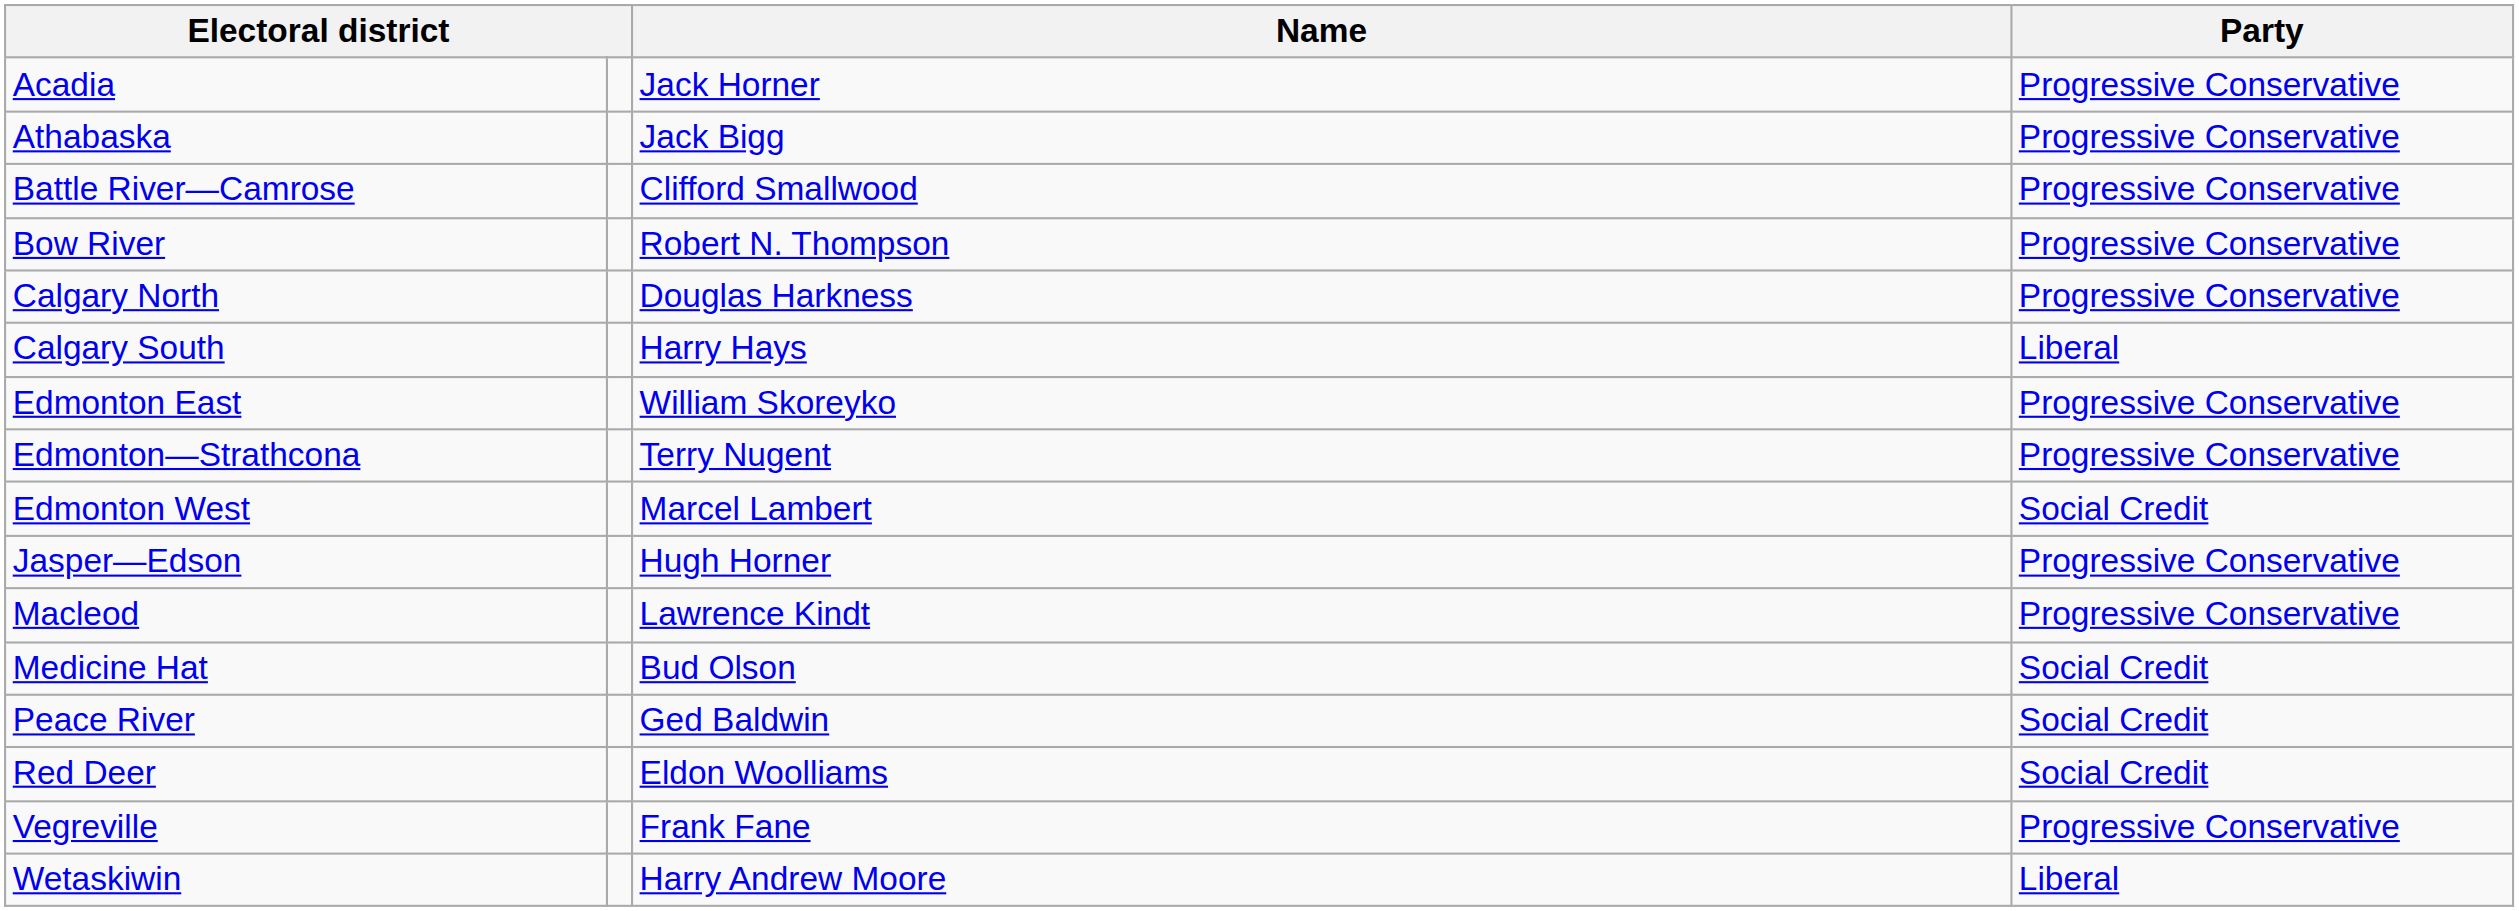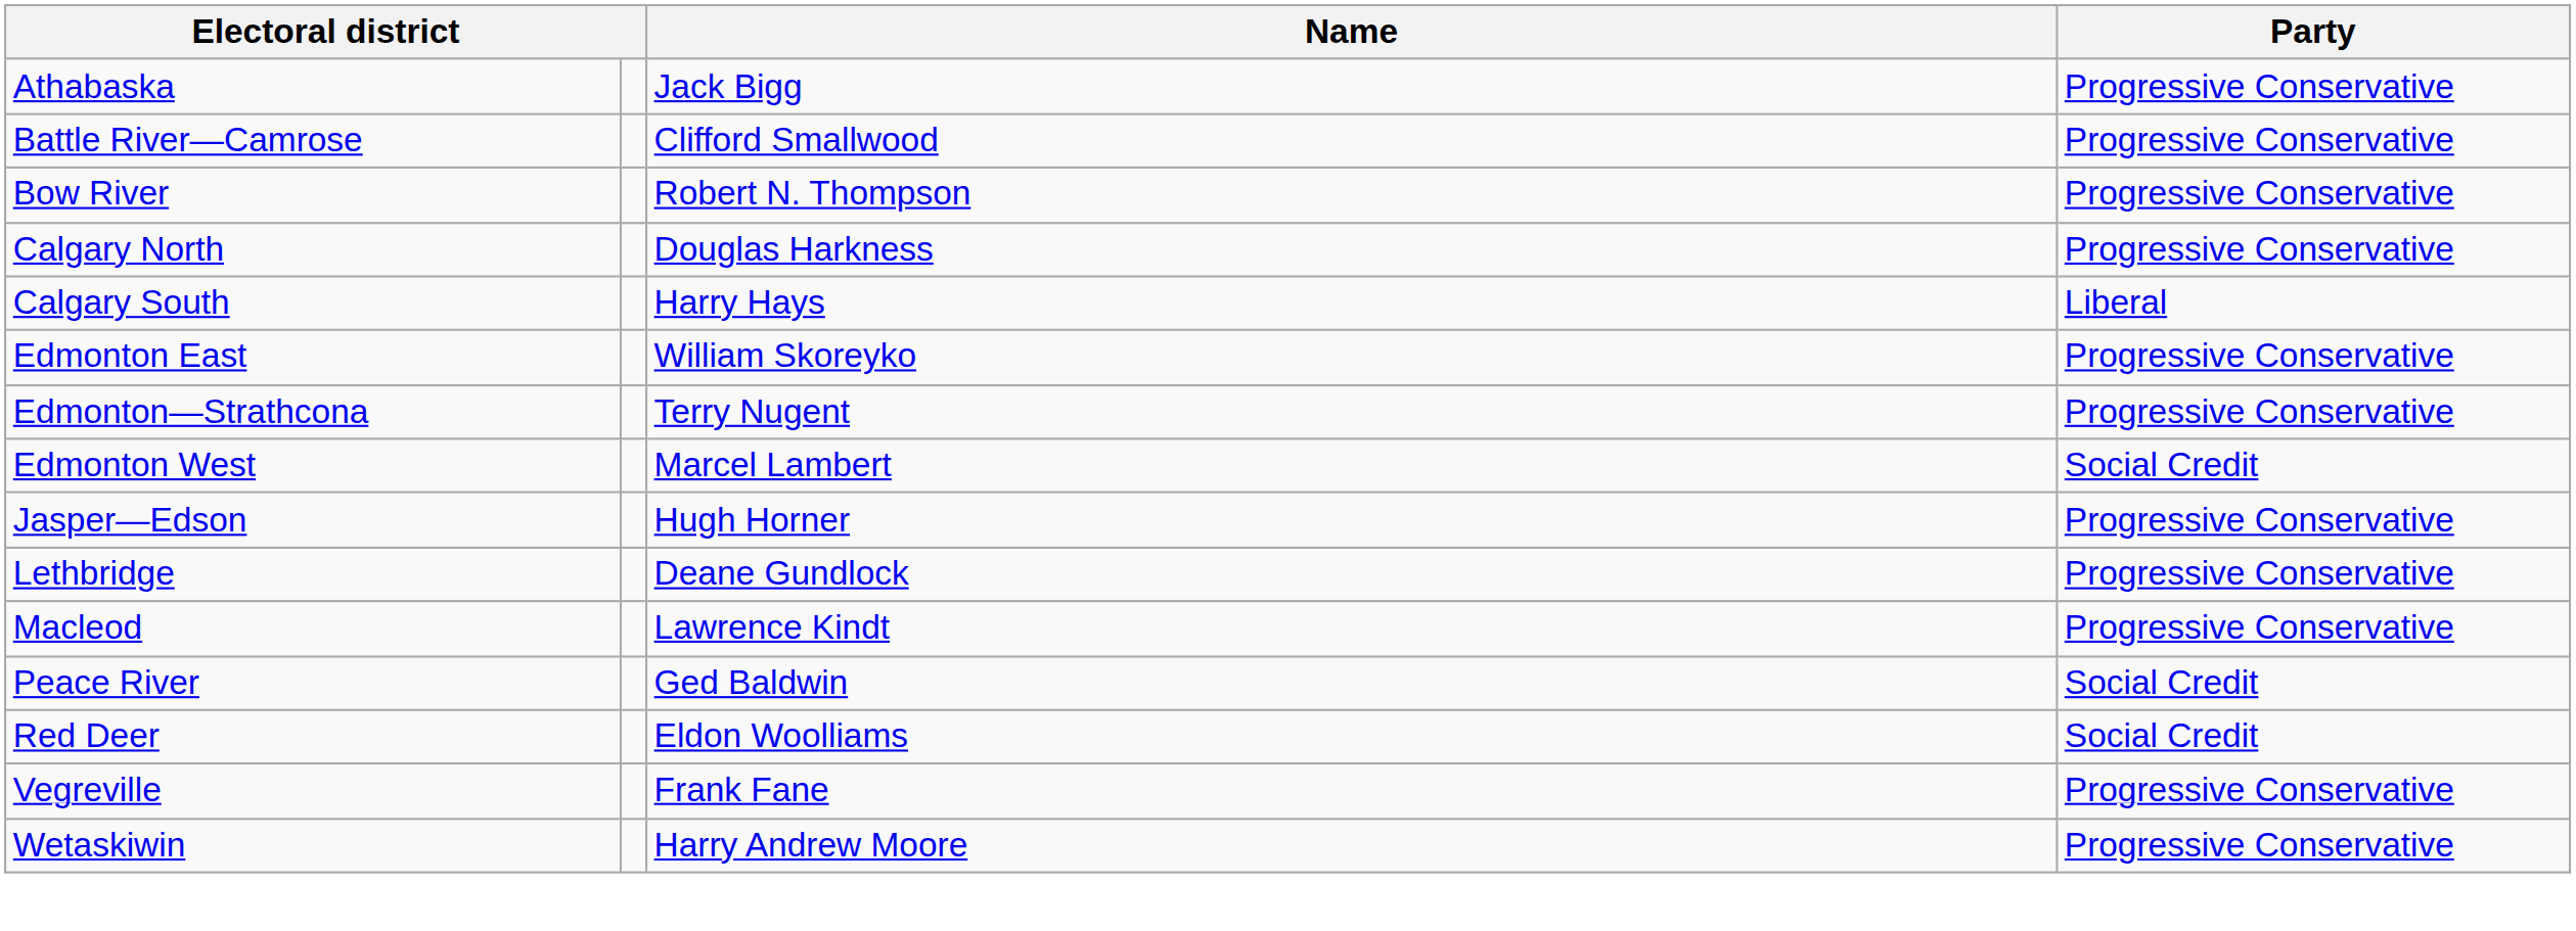 <table class="wikitable" width=95%>
 <tr>
 <th colspan=2 width=25%>Electoral district</th>
 <th>Name</th>
 <th width=20%>Party</th>
-</tr>
-<tr>
-<td width=24%><a href='#'>Acadia</a></td>
-<td></td>
-<td><a href='#'>Jack Horner</a></td>
-<td><a href='#'>Progressive Conservative</a></td>
 </tr>
 <tr>
 <td><a href='#'>Athabaska</a></td>
 <td></td>
 <td><a href='#'>Jack Bigg</a></td>
 <td><a href='#'>Progressive Conservative</a></td>
 </tr>
 <tr>
 <td><a href='#'>Battle River—Camrose</a></td>
 <td></td>
 <td><a href='#'>Clifford Smallwood</a></td>
 <td><a href='#'>Progressive Conservative</a></td>
 </tr>
 <tr>
 <td><a href='#'>Bow River</a></td>
 <td></td>
 <td><a href='#'>Robert N. Thompson</a></td>
 <td><a href='#'>Progressive Conservative</a></td>
 </tr>
 <tr>
 <td><a href='#'>Calgary North</a></td>
 <td></td>
 <td><a href='#'>Douglas Harkness</a></td>
 <td><a href='#'>Progressive Conservative</a></td>
 </tr>
 <tr>
 <td><a href='#'>Calgary South</a></td>
 <td></td>
 <td><a href='#'>Harry Hays</a></td>
 <td><a href='#'>Liberal</a></td>
 </tr>
 <tr>
 <td><a href='#'>Edmonton East</a></td>
 <td></td>
 <td><a href='#'>William Skoreyko</a></td>
 <td><a href='#'>Progressive Conservative</a></td>
 </tr>
 <tr>
 <td><a href='#'>Edmonton—Strathcona</a></td>
 <td></td>
 <td><a href='#'>Terry Nugent</a></td>
 <td><a href='#'>Progressive Conservative</a></td>
 </tr>
 <tr>
 <td><a href='#'>Edmonton West</a></td>
 <td></td>
 <td><a href='#'>Marcel Lambert</a></td>
 <td><a href='#'>Social Credit</a></td>
 </tr>
 <tr>
 <td><a href='#'>Jasper—Edson</a></td>
 <td></td>
 <td><a href='#'>Hugh Horner</a></td>
 <td><a href='#'>Progressive Conservative</a></td>
 </tr>
 <tr>
+<td><a href='#'>Lethbridge</a></td>
+<td></td>
+<td><a href='#'>Deane Gundlock</a></td>
+<td><a href='#'>Progressive Conservative</a></td>
+</tr>
+<tr>
 <td><a href='#'>Macleod</a></td>
 <td></td>
 <td><a href='#'>Lawrence Kindt</a></td>
 <td><a href='#'>Progressive Conservative</a></td>
-</tr>
-<tr>
-<td><a href='#'>Medicine Hat</a></td>
-<td></td>
-<td><a href='#'>Bud Olson</a></td>
-<td><a href='#'>Social Credit</a></td>
 </tr>
 <tr>
 <td><a href='#'>Peace River</a></td>
 <td></td>
 <td><a href='#'>Ged Baldwin</a></td>
 <td><a href='#'>Social Credit</a></td>
 </tr>
 <tr>
 <td><a href='#'>Red Deer</a></td>
 <td></td>
 <td><a href='#'>Eldon Woolliams</a></td>
 <td><a href='#'>Social Credit</a></td>
 </tr>
 <tr>
 <td><a href='#'>Vegreville</a></td>
 <td></td>
 <td><a href='#'>Frank Fane</a></td>
 <td><a href='#'>Progressive Conservative</a></td>
 </tr>
 <tr>
 <td><a href='#'>Wetaskiwin</a></td>
 <td></td>
 <td><a href='#'>Harry Andrew Moore</a></td>
-<td><a href='#'>Liberal</a></td>
+<td><a href='#'>Progressive Conservative</a></td>
 </tr>
 </table>
